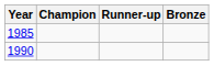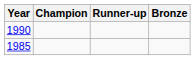 <table class="wikitable" style="font-size:90%">
 <tr>
 <th>Year</th>
 <th>Champion</th>
 <th>Runner-up</th>
 <th>Bronze</th>
 </tr>
 <tr>
+<td><a href='#'>1990</a></td>
+<td></td>
+<td></td>
+<td></td>
+</tr>
+<tr>
 <td><a href='#'>1985</a></td>
 <td></td>
 <td></td>
 <td></td>
 </tr>
-<tr>
-<td><a href='#'>1990</a></td>
-<td></td>
-<td></td>
-<td></td>
-</tr>
 </table>
